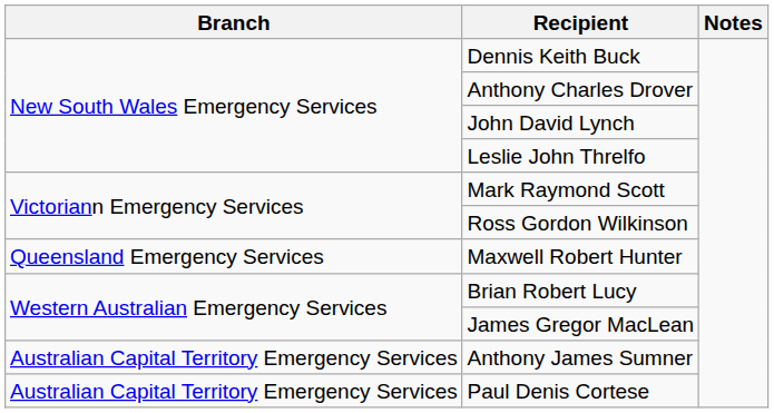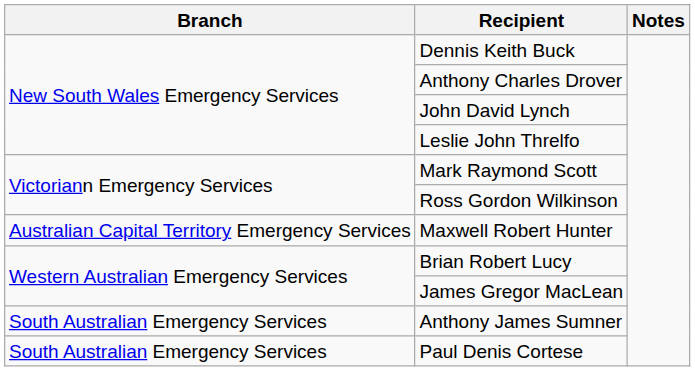 <table class="wikitable" style="font-size:95%;">
 <tr>
 <th>Branch</th>
 <th>Recipient</th>
 <th>Notes</th>
 </tr>
 <tr>
 <td rowspan="4"><a href='#'>New South Wales</a> Emergency Services</td>
 <td>Dennis Keith Buck</td>
 <td rowspan=11></td>
 </tr>
 <tr>
 <td>Anthony Charles Drover</td>
 </tr>
 <tr>
 <td>John David Lynch</td>
 </tr>
 <tr>
 <td>Leslie John Threlfo</td>
 </tr>
 <tr>
 <td rowspan=2><a href='#'>Victorian</a>n Emergency Services</td>
 <td>Mark Raymond Scott</td>
 </tr>
 <tr>
 <td>Ross Gordon Wilkinson</td>
 </tr>
 <tr>
-<td><a href='#'>Queensland</a> Emergency Services</td>
+<td><a href='#'>Australian Capital Territory</a> Emergency Services</td>
 <td>Maxwell Robert Hunter</td>
 </tr>
 <tr>
 <td rowspan=2><a href='#'>Western Australian</a> Emergency Services</td>
 <td>Brian Robert Lucy</td>
 </tr>
 <tr>
 <td>James Gregor MacLean</td>
 </tr>
 <tr>
-<td><a href='#'>Australian Capital Territory</a> Emergency Services</td>
+<td><a href='#'>South Australian</a> Emergency Services</td>
 <td>Anthony James Sumner</td>
 </tr>
 <tr>
-<td><a href='#'>Australian Capital Territory</a> Emergency Services</td>
+<td><a href='#'>South Australian</a> Emergency Services</td>
 <td>Paul Denis Cortese</td>
 </tr>
 </table>
